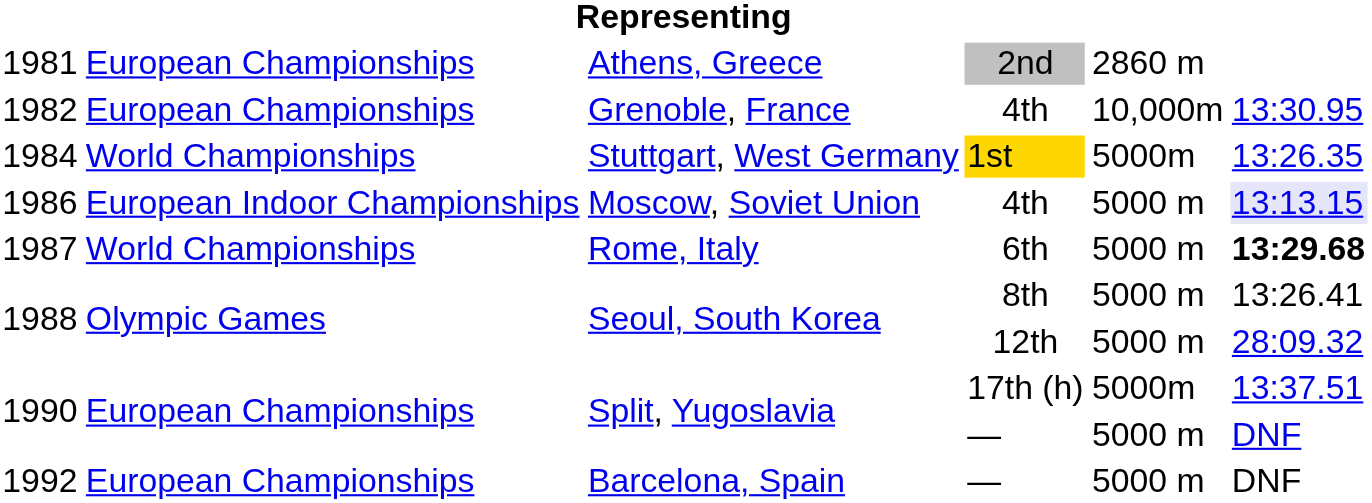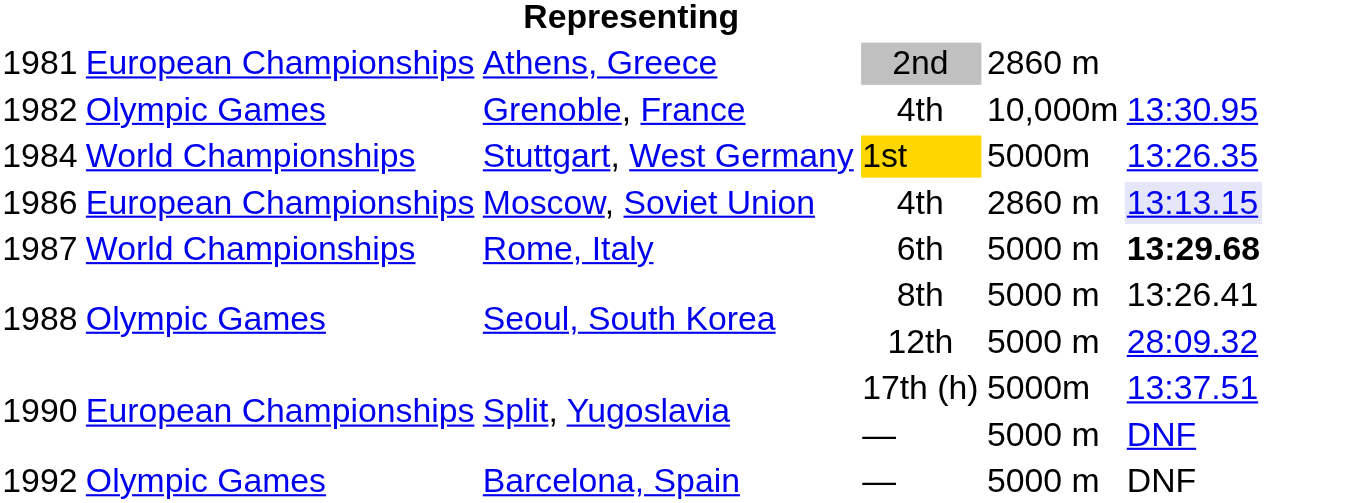 <table>
 <tr>
 <th colspan="6">Representing </th>
 </tr>
 <tr>
 <td>1981</td>
 <td><a href='#'>European Championships</a></td>
 <td><a href='#'>Athens, Greece</a></td>
 <td bgcolor="silver" align="center">2nd</td>
 <td>2860 m</td>
 <td></td>
 </tr>
 <tr>
 <td>1982</td>
-<td><a href='#'>European Championships</a></td>
+<td><a href='#'>Olympic Games</a></td>
 <td><a href='#'>Grenoble</a>, <a href='#'>France</a></td>
 <td align="center">4th</td>
 <td>10,000m</td>
 <td><a href='#'>13:30.95</a></td>
 </tr>
 <tr>
 <td>1984</td>
 <td><a href='#'>World Championships</a></td>
 <td><a href='#'>Stuttgart</a>, <a href='#'>West Germany</a></td>
 <td bgcolor="gold">1st</td>
 <td>5000m</td>
 <td><a href='#'>13:26.35</a></td>
 </tr>
 <tr>
 <td>1986</td>
-<td><a href='#'>European Indoor Championships</a></td>
+<td><a href='#'>European Championships</a></td>
 <td><a href='#'>Moscow</a>, <a href='#'>Soviet Union</a></td>
 <td align="center">4th</td>
-<td>5000 m</td>
+<td>2860 m</td>
 <td style="background: lavender;"><a href='#'>13:13.15</a></td>
 </tr>
 <tr>
 <td>1987</td>
 <td><a href='#'>World Championships</a></td>
 <td><a href='#'>Rome, Italy</a></td>
 <td align="center">6th</td>
 <td>5000 m</td>
 <td><strong>13:29.68</strong></td>
 </tr>
 <tr>
 <td rowspan=2>1988</td>
 <td rowspan=2><a href='#'>Olympic Games</a></td>
 <td rowspan=2><a href='#'>Seoul, South Korea</a></td>
 <td align="center">8th</td>
 <td>5000 m</td>
 <td>13:26.41</td>
 </tr>
 <tr>
 <td align="center">12th</td>
 <td>5000 m</td>
 <td><a href='#'>28:09.32</a></td>
 </tr>
 <tr>
 <td rowspan=2>1990</td>
 <td rowspan=2><a href='#'>European Championships</a></td>
 <td rowspan=2><a href='#'>Split</a>, <a href='#'>Yugoslavia</a></td>
 <td>17th (h)</td>
 <td>5000m</td>
 <td><a href='#'>13:37.51</a></td>
 </tr>
 <tr>
 <td>—</td>
 <td>5000 m</td>
 <td><a href='#'>DNF</a></td>
 </tr>
 <tr>
 <td>1992</td>
-<td><a href='#'>European Championships</a></td>
+<td><a href='#'>Olympic Games</a></td>
 <td><a href='#'>Barcelona, Spain</a></td>
 <td>—</td>
 <td>5000 m</td>
 <td>DNF</td>
 </tr>
 </table>
